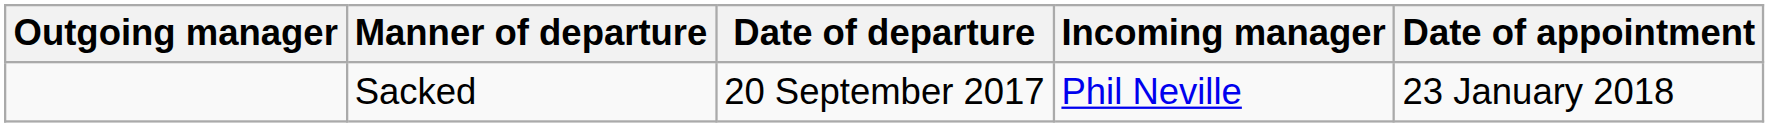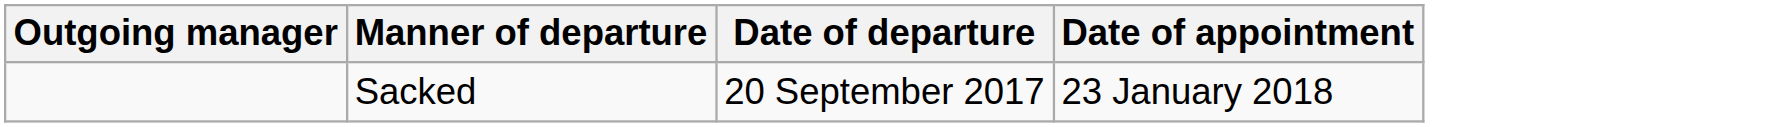 <table class="wikitable sortable">
 <tr>
 <th>Outgoing manager</th>
 <th>Manner of departure</th>
 <th>Date of departure</th>
-<th>Incoming manager</th>
 <th>Date of appointment</th>
 </tr>
 <tr>
 <td> </td>
 <td>Sacked</td>
 <td>20 September 2017</td>
-<td> <a href='#'>Phil Neville</a></td>
 <td>23 January 2018</td>
 </tr>
 </table>
